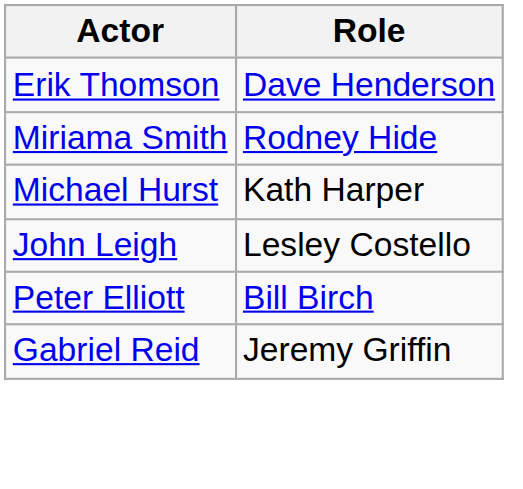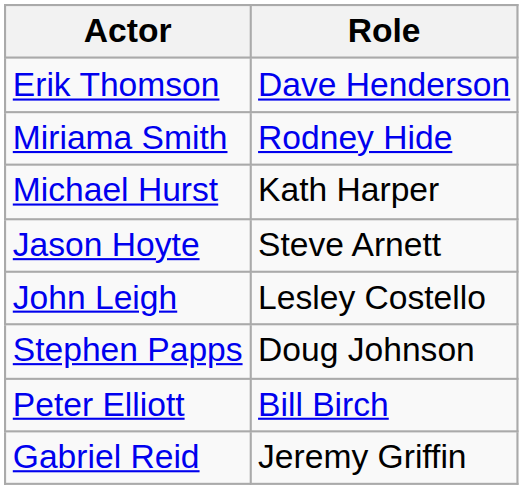 <table class="wikitable">
 <tr>
 <th>Actor</th>
 <th>Role</th>
 </tr>
 <tr>
 <td><a href='#'>Erik Thomson</a></td>
 <td><a href='#'>Dave Henderson</a></td>
 </tr>
 <tr>
 <td><a href='#'>Miriama Smith</a></td>
 <td><a href='#'>Rodney Hide</a></td>
 </tr>
 <tr>
 <td><a href='#'>Michael Hurst</a></td>
 <td>Kath Harper</td>
 </tr>
 <tr>
+<td><a href='#'>Jason Hoyte</a></td>
+<td>Steve Arnett</td>
+</tr>
+<tr>
 <td><a href='#'>John Leigh</a></td>
 <td>Lesley Costello</td>
+</tr>
+<tr>
+<td><a href='#'>Stephen Papps</a></td>
+<td>Doug Johnson</td>
 </tr>
 <tr>
 <td><a href='#'>Peter Elliott</a></td>
 <td><a href='#'>Bill Birch</a></td>
 </tr>
 <tr>
 <td><a href='#'>Gabriel Reid</a></td>
 <td>Jeremy Griffin</td>
 </tr>
 </table>
